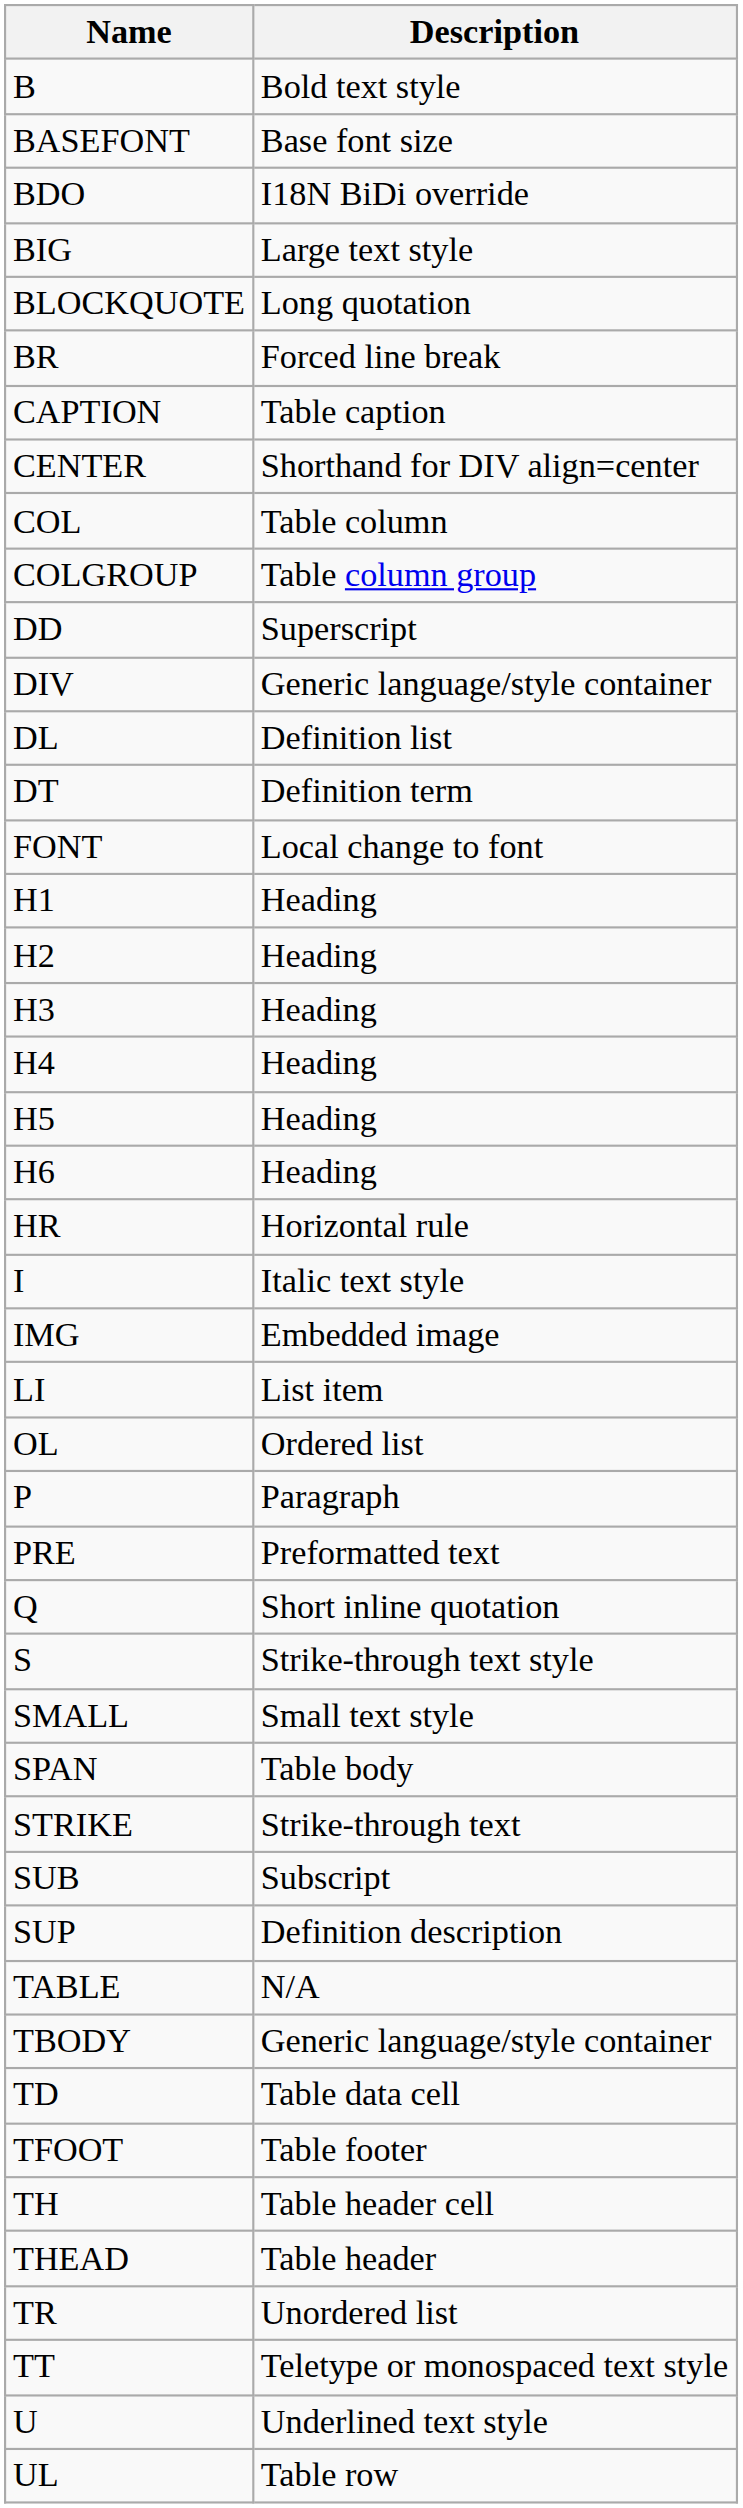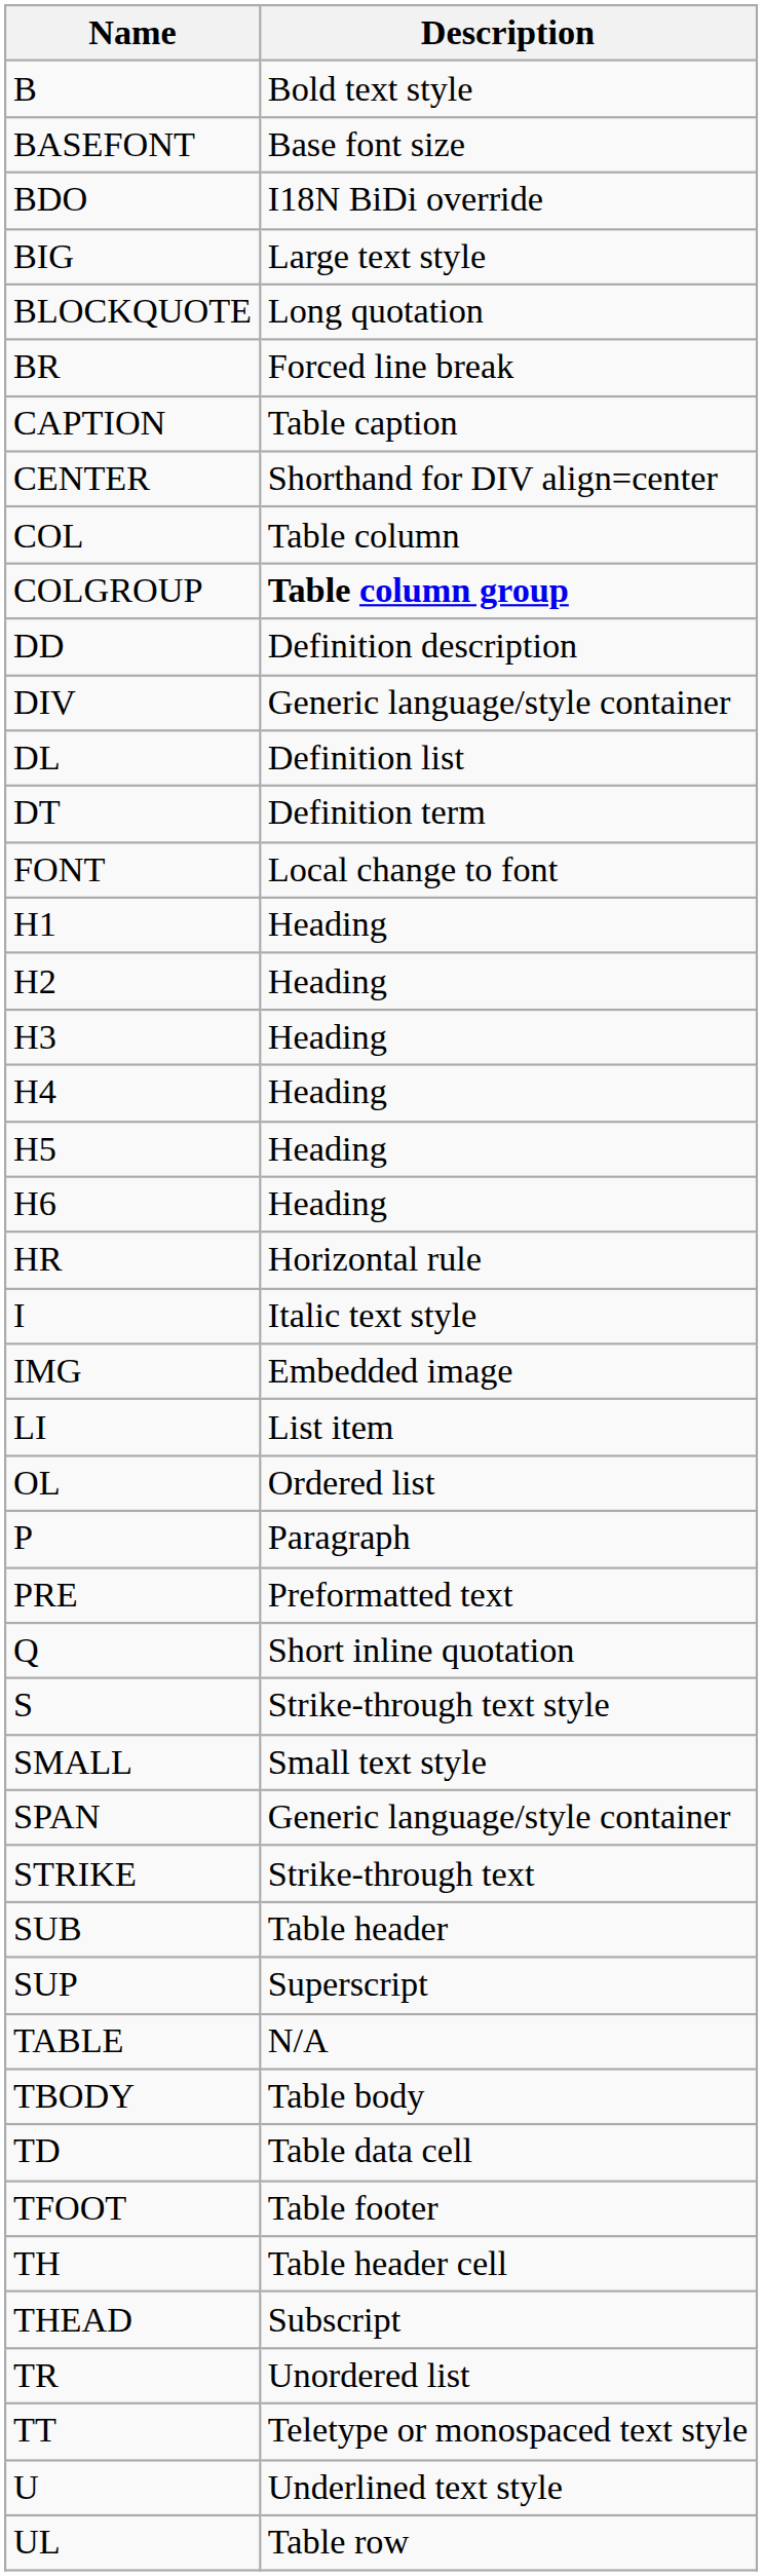 <table class="wikitable sortable">
 <tr>
 <th>Name</th>
 <th>Description</th>
 </tr>
 <tr>
 <td>B</td>
 <td>Bold text style</td>
 </tr>
 <tr>
 <td>BASEFONT</td>
 <td>Base font size</td>
 </tr>
 <tr>
 <td>BDO</td>
 <td>I18N BiDi override</td>
 </tr>
 <tr>
 <td>BIG</td>
 <td>Large text style</td>
 </tr>
 <tr>
 <td>BLOCKQUOTE</td>
 <td>Long quotation</td>
 </tr>
 <tr>
 <td>BR</td>
 <td>Forced line break</td>
 </tr>
 <tr>
 <td>CAPTION</td>
 <td>Table caption</td>
 </tr>
 <tr>
 <td>CENTER</td>
 <td>Shorthand for DIV align=center</td>
 </tr>
 <tr>
 <td>COL</td>
 <td>Table column</td>
 </tr>
 <tr>
 <td>COLGROUP</td>
-<td>Table <a href='#'>column group</a></td>
+<td><strong>Table <a href='#'>column group</a></strong></td>
 </tr>
 <tr>
 <td>DD</td>
-<td>Superscript</td>
+<td>Definition description</td>
 </tr>
 <tr>
 <td>DIV</td>
 <td>Generic language/style container</td>
 </tr>
 <tr>
 <td>DL</td>
 <td>Definition list</td>
 </tr>
 <tr>
 <td>DT</td>
 <td>Definition term</td>
 </tr>
 <tr>
 <td>FONT</td>
 <td>Local change to font</td>
 </tr>
 <tr>
 <td>H1</td>
 <td>Heading</td>
 </tr>
 <tr>
 <td>H2</td>
 <td>Heading</td>
 </tr>
 <tr>
 <td>H3</td>
 <td>Heading</td>
 </tr>
 <tr>
 <td>H4</td>
 <td>Heading</td>
 </tr>
 <tr>
 <td>H5</td>
 <td>Heading</td>
 </tr>
 <tr>
 <td>H6</td>
 <td>Heading</td>
 </tr>
 <tr>
 <td>HR</td>
 <td>Horizontal rule</td>
 </tr>
 <tr>
 <td>I</td>
 <td>Italic text style</td>
 </tr>
 <tr>
 <td>IMG</td>
 <td>Embedded image</td>
 </tr>
 <tr>
 <td>LI</td>
 <td>List item</td>
 </tr>
 <tr>
 <td>OL</td>
 <td>Ordered list</td>
 </tr>
 <tr>
 <td>P</td>
 <td>Paragraph</td>
 </tr>
 <tr>
 <td>PRE</td>
 <td>Preformatted text</td>
 </tr>
 <tr>
 <td>Q</td>
 <td>Short inline quotation</td>
 </tr>
 <tr>
 <td>S</td>
 <td>Strike-through text style</td>
 </tr>
 <tr>
 <td>SMALL</td>
 <td>Small text style</td>
 </tr>
 <tr>
 <td>SPAN</td>
-<td>Table body</td>
+<td>Generic language/style container</td>
 </tr>
 <tr>
 <td>STRIKE</td>
 <td>Strike-through text</td>
 </tr>
 <tr>
 <td>SUB</td>
-<td>Subscript</td>
+<td>Table header</td>
 </tr>
 <tr>
 <td>SUP</td>
-<td>Definition description</td>
+<td>Superscript</td>
 </tr>
 <tr>
 <td>TABLE</td>
 <td>N/A</td>
 </tr>
 <tr>
 <td>TBODY</td>
-<td>Generic language/style container</td>
+<td>Table body</td>
 </tr>
 <tr>
 <td>TD</td>
 <td>Table data cell</td>
 </tr>
 <tr>
 <td>TFOOT</td>
 <td>Table footer</td>
 </tr>
 <tr>
 <td>TH</td>
 <td>Table header cell</td>
 </tr>
 <tr>
 <td>THEAD</td>
-<td>Table header</td>
+<td>Subscript</td>
 </tr>
 <tr>
 <td>TR</td>
 <td>Unordered list</td>
 </tr>
 <tr>
 <td>TT</td>
 <td>Teletype or monospaced text style</td>
 </tr>
 <tr>
 <td>U</td>
 <td>Underlined text style</td>
 </tr>
 <tr>
 <td>UL</td>
 <td>Table row</td>
 </tr>
 </table>
